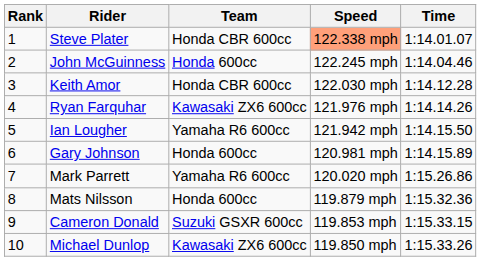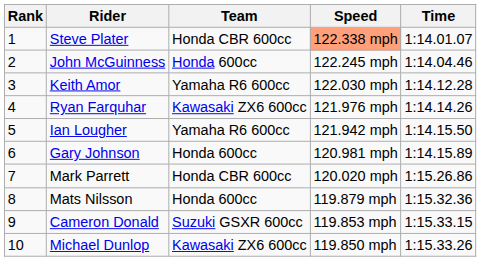 <table class="wikitable" style="font-size: 95%;">
 <tr style="background:#efefef;">
 <th>Rank</th>
 <th>Rider</th>
 <th>Team</th>
 <th>Speed</th>
 <th>Time</th>
 </tr>
 <tr>
 <td>1</td>
 <td> <a href='#'>Steve Plater</a></td>
 <td>Honda CBR 600cc</td>
 <td style="background: lightsalmon;">122.338 mph</td>
 <td>1:14.01.07</td>
 </tr>
 <tr>
 <td>2</td>
 <td> <a href='#'>John McGuinness</a></td>
 <td><a href='#'>Honda</a> 600cc</td>
 <td>122.245 mph</td>
 <td>1:14.04.46</td>
 </tr>
 <tr>
 <td>3</td>
 <td> <a href='#'>Keith Amor</a></td>
-<td>Honda CBR 600cc</td>
+<td>Yamaha R6 600cc</td>
 <td>122.030 mph</td>
 <td>1:14.12.28</td>
 </tr>
 <tr>
 <td>4</td>
 <td> <a href='#'>Ryan Farquhar</a></td>
 <td><a href='#'>Kawasaki</a> ZX6 600cc</td>
 <td>121.976 mph</td>
 <td>1:14.14.26</td>
 </tr>
 <tr>
 <td>5</td>
 <td> <a href='#'>Ian Lougher</a></td>
 <td>Yamaha R6 600cc</td>
 <td>121.942 mph</td>
 <td>1:14.15.50</td>
 </tr>
 <tr>
 <td>6</td>
 <td> <a href='#'>Gary Johnson</a></td>
 <td>Honda 600cc</td>
 <td>120.981 mph</td>
 <td>1:14.15.89</td>
 </tr>
 <tr>
 <td>7</td>
 <td> Mark Parrett</td>
-<td>Yamaha R6 600cc</td>
+<td>Honda CBR 600cc</td>
 <td>120.020 mph</td>
 <td>1:15.26.86</td>
 </tr>
 <tr>
 <td>8</td>
 <td> Mats Nilsson</td>
 <td>Honda 600cc</td>
 <td>119.879 mph</td>
 <td>1:15.32.36</td>
 </tr>
 <tr>
 <td>9</td>
 <td> <a href='#'>Cameron Donald</a></td>
 <td><a href='#'>Suzuki</a> GSXR 600cc</td>
 <td>119.853 mph</td>
 <td>1:15.33.15</td>
 </tr>
 <tr>
 <td>10</td>
 <td> <a href='#'>Michael Dunlop</a></td>
 <td><a href='#'>Kawasaki</a> ZX6 600cc</td>
 <td>119.850 mph</td>
 <td>1:15.33.26</td>
 </tr>
 </table>
